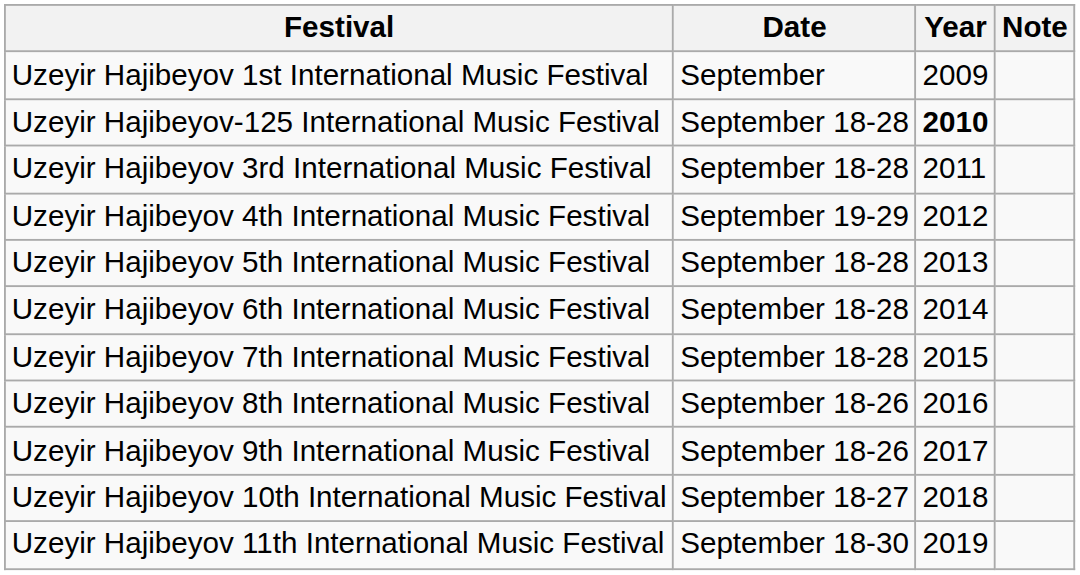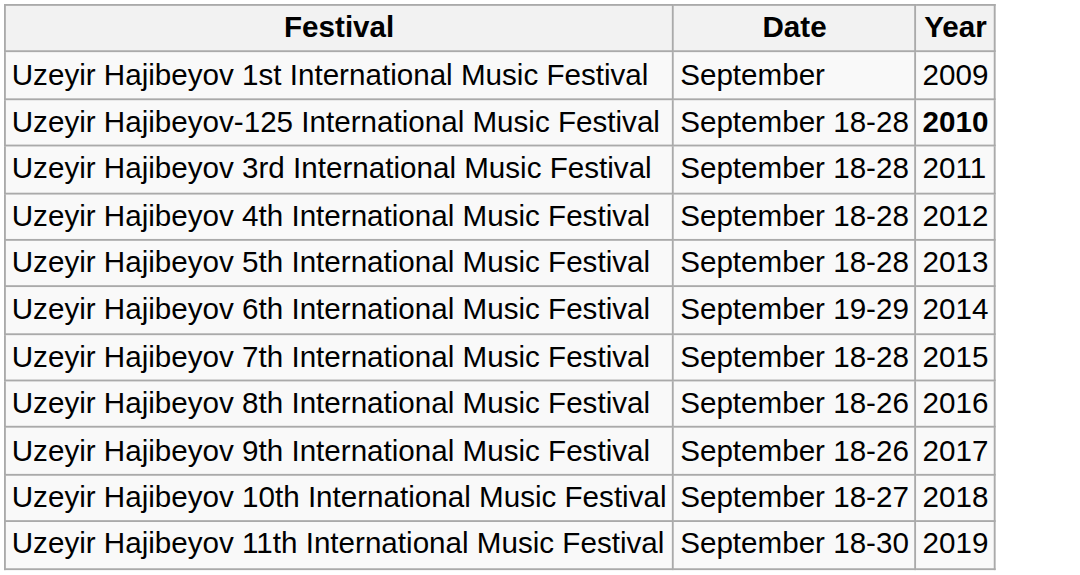 <table class="wikitable">
 <tr>
 <th>Festival</th>
 <th>Date</th>
 <th>Year</th>
-<th>Note</th>
 </tr>
 <tr>
 <td>Uzeyir Hajibeyov 1st International Music Festival</td>
 <td>September</td>
 <td>2009</td>
-<td></td>
 </tr>
 <tr>
 <td>Uzeyir Hajibeyov-125 International Music Festival</td>
 <td>September 18-28</td>
 <td><strong>2010</strong></td>
-<td></td>
 </tr>
 <tr>
 <td>Uzeyir Hajibeyov 3rd International Music Festival</td>
 <td>September 18-28</td>
 <td>2011</td>
-<td></td>
 </tr>
 <tr>
 <td>Uzeyir Hajibeyov 4th International Music Festival</td>
-<td>September 19-29</td>
+<td>September 18-28</td>
 <td>2012</td>
-<td></td>
 </tr>
 <tr>
 <td>Uzeyir Hajibeyov 5th International Music Festival</td>
 <td>September 18-28</td>
 <td>2013</td>
-<td></td>
 </tr>
 <tr>
 <td>Uzeyir Hajibeyov 6th International Music Festival</td>
-<td>September 18-28</td>
+<td>September 19-29</td>
 <td>2014</td>
-<td></td>
 </tr>
 <tr>
 <td>Uzeyir Hajibeyov 7th International Music Festival</td>
 <td>September 18-28</td>
 <td>2015</td>
-<td></td>
 </tr>
 <tr>
 <td>Uzeyir Hajibeyov 8th International Music Festival</td>
 <td>September 18-26</td>
 <td>2016</td>
-<td></td>
 </tr>
 <tr>
 <td>Uzeyir Hajibeyov 9th International Music Festival</td>
 <td>September 18-26</td>
 <td>2017</td>
-<td></td>
 </tr>
 <tr>
 <td>Uzeyir Hajibeyov 10th International Music Festival</td>
 <td>September 18-27</td>
 <td>2018</td>
-<td></td>
 </tr>
 <tr>
 <td>Uzeyir Hajibeyov 11th International Music Festival</td>
 <td>September 18-30</td>
 <td>2019</td>
-<td></td>
 </tr>
 </table>
